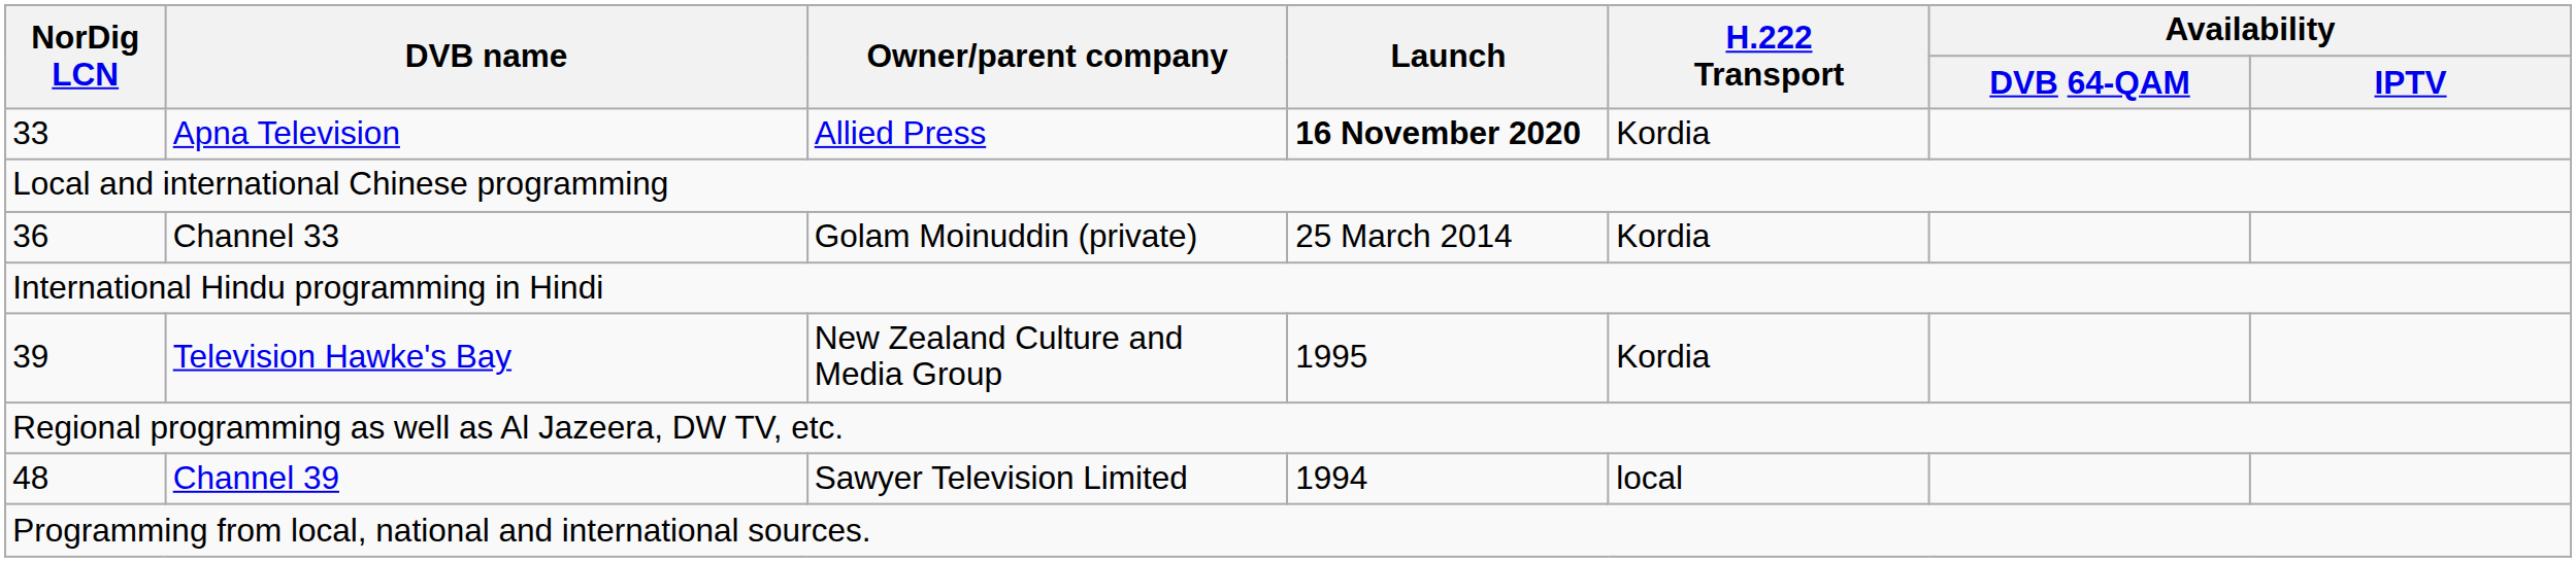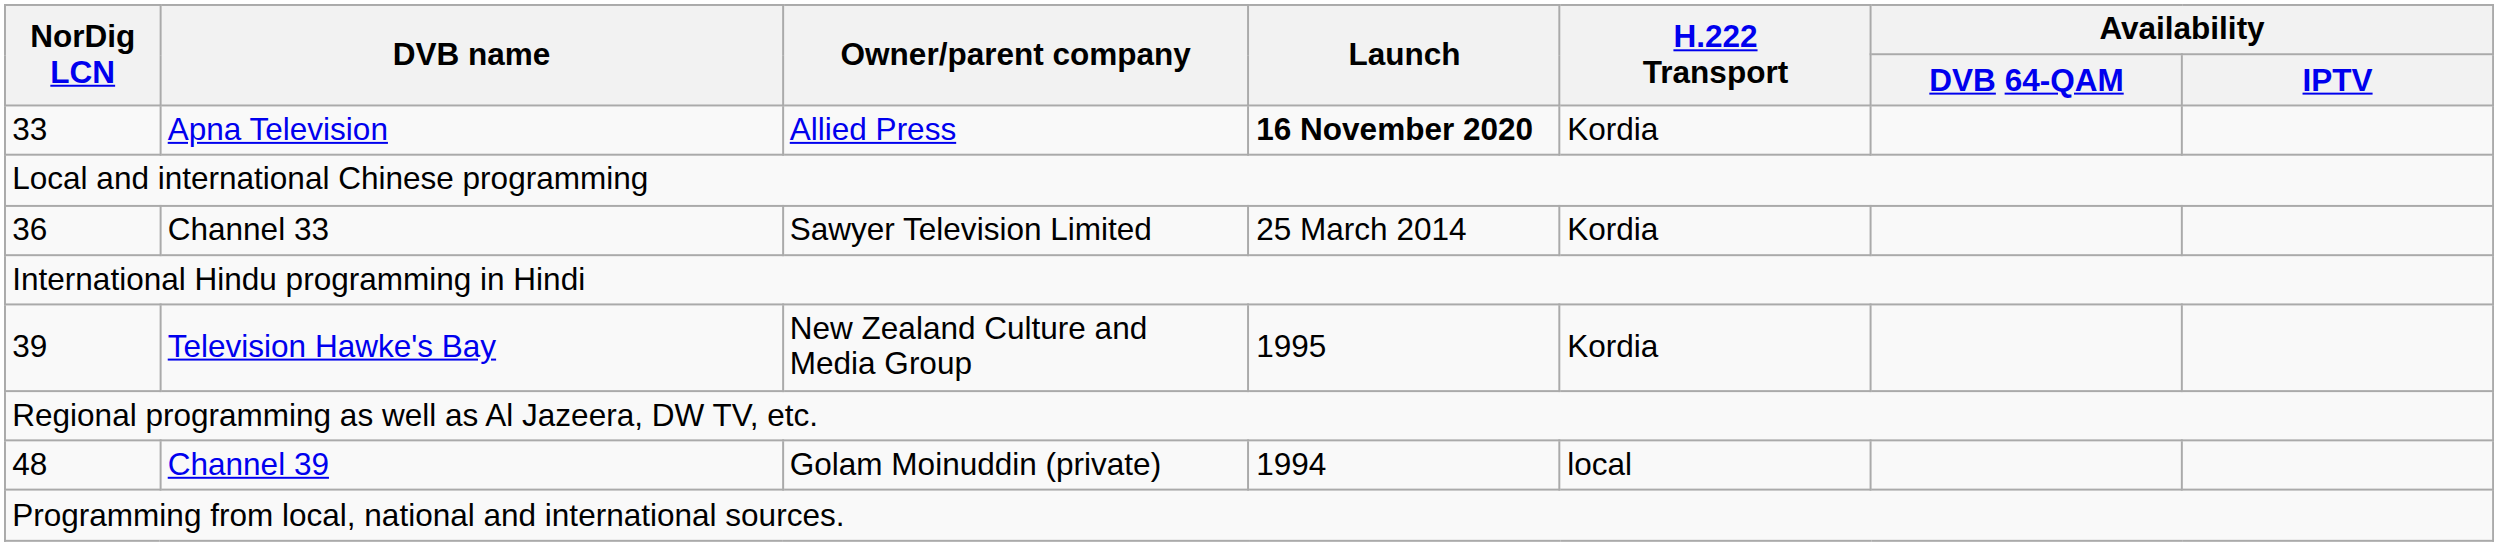 <table class="wikitable" width="100%">
 <tr>
 <th rowspan=2 style="width:5%;">NorDig<br><a href='#'>LCN</a></th>
 <th rowspan=2 style="width:20%;">DVB name</th>
 <th rowspan=2 style="width:15%;">Owner/parent company</th>
 <th rowspan=2 style="width:10%;">Launch</th>
 <th rowspan=2 style="width:10%;"><a href='#'>H.222</a><br>Transport</th>
 <th colspan=3 style="width:20%;">Availability</th>
 </tr>
 <tr>
 <th width="10%" style="white-space:nowrap;"><a href='#'>DVB</a> <a href='#'>64-QAM</a></th>
 <th width="10%"><a href='#'>IPTV</a></th>
 </tr>
 <tr>
 <td>33</td>
 <td><a href='#'>Apna Television</a></td>
 <td><a href='#'>Allied Press</a></td>
 <td><strong>16 November 2020</strong></td>
 <td>Kordia</td>
 <td></td>
 <td></td>
 </tr>
 <tr>
 <td colspan=7>Local and international Chinese programming</td>
 </tr>
 <tr>
 <td>36</td>
 <td>Channel 33</td>
-<td>Golam Moinuddin (private)</td>
+<td>Sawyer Television Limited</td>
 <td>25 March 2014</td>
 <td>Kordia</td>
 <td></td>
 <td></td>
 </tr>
 <tr>
 <td colspan=7>International Hindu programming in Hindi</td>
 </tr>
 <tr>
 <td>39</td>
 <td><a href='#'>Television Hawke's Bay</a></td>
 <td>New Zealand Culture and Media Group</td>
 <td>1995</td>
 <td>Kordia</td>
 <td></td>
 <td></td>
 </tr>
 <tr>
 <td colspan=7>Regional programming as well as Al Jazeera, DW TV, etc.</td>
 </tr>
 <tr>
 <td>48</td>
 <td><a href='#'>Channel 39</a></td>
-<td>Sawyer Television Limited</td>
+<td>Golam Moinuddin (private)</td>
 <td>1994</td>
 <td>local</td>
 <td></td>
 <td></td>
 </tr>
 <tr>
 <td colspan=7>Programming from local, national and international sources.</td>
 </tr>
 </table>
